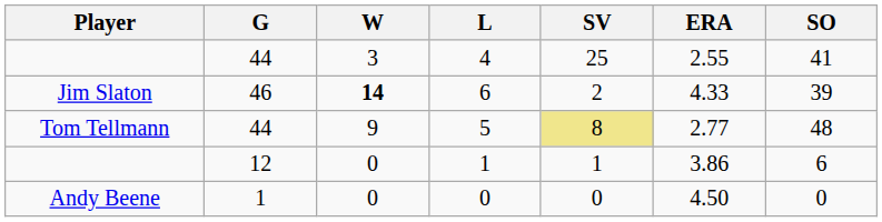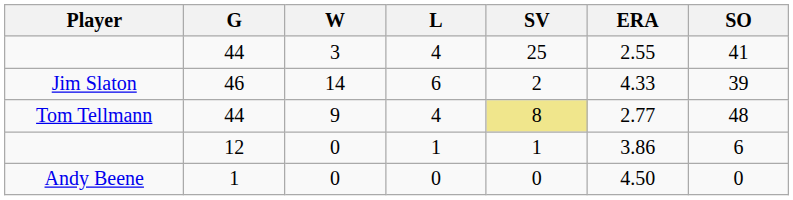 <table class="wikitable sortable">
 <tr>
 <th bgcolor="#DDDDFF" width="16%">Player</th>
 <th bgcolor="#DDDDFF" width="9%">G</th>
 <th bgcolor="#DDDDFF" width="9%">W</th>
 <th bgcolor="#DDDDFF" width="9%">L</th>
 <th bgcolor="#DDDDFF" width="9%">SV</th>
 <th bgcolor="#DDDDFF" width="9%">ERA</th>
 <th bgcolor="#DDDDFF" width="9%">SO</th>
 </tr>
 <tr align="center">
 <td></td>
 <td>44</td>
 <td>3</td>
 <td>4</td>
 <td>25</td>
 <td>2.55</td>
 <td>41</td>
 </tr>
 <tr align="center">
 <td><a href='#'>Jim Slaton</a></td>
 <td>46</td>
-<td><strong>14</strong></td>
+<td>14</td>
 <td>6</td>
 <td>2</td>
 <td>4.33</td>
 <td>39</td>
 </tr>
 <tr align=center>
 <td><a href='#'>Tom Tellmann</a></td>
 <td>44</td>
 <td>9</td>
-<td>5</td>
+<td>4</td>
 <td style="background: khaki;">8</td>
 <td>2.77</td>
 <td>48</td>
 </tr>
 <tr align=center>
 <td></td>
 <td>12</td>
 <td>0</td>
 <td>1</td>
 <td>1</td>
 <td>3.86</td>
 <td>6</td>
 </tr>
 <tr align="center">
 <td><a href='#'>Andy Beene</a></td>
 <td>1</td>
 <td>0</td>
 <td>0</td>
 <td>0</td>
 <td>4.50</td>
 <td>0</td>
 </tr>
 </table>
